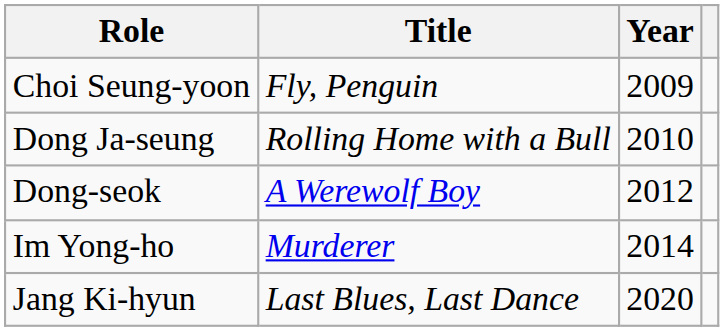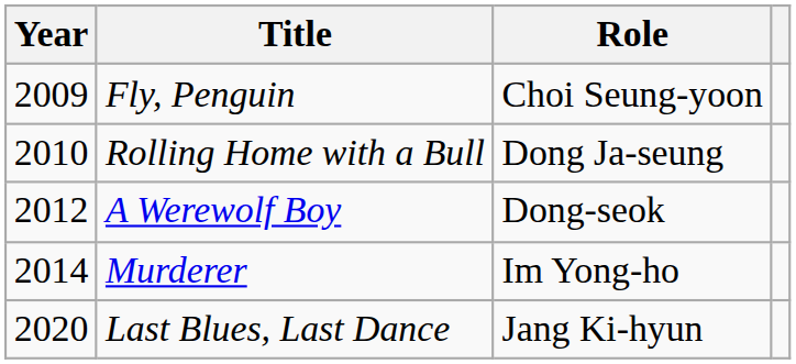 <table class="wikitable sortable">
 <tr>
+<th>Year</th>
+<th>Title</th>
 <th>Role</th>
-<th>Title</th>
-<th>Year</th>
 <th></th>
 </tr>
 <tr>
+<td>2009</td>
+<td><em>Fly, Penguin</em></td>
 <td>Choi Seung-yoon</td>
-<td><em>Fly, Penguin</em></td>
-<td>2009</td>
 <td></td>
 </tr>
 <tr>
+<td>2010</td>
+<td><em>Rolling Home with a Bull</em></td>
 <td>Dong Ja-seung</td>
-<td><em>Rolling Home with a Bull</em></td>
-<td>2010</td>
 <td></td>
 </tr>
 <tr>
+<td>2012</td>
+<td><em><a href='#'>A Werewolf Boy</a></em></td>
 <td>Dong-seok</td>
-<td><em><a href='#'>A Werewolf Boy</a></em></td>
-<td>2012</td>
 <td></td>
 </tr>
 <tr>
+<td>2014</td>
+<td><em><a href='#'>Murderer</a></em></td>
 <td>Im Yong-ho</td>
-<td><em><a href='#'>Murderer</a></em></td>
-<td>2014</td>
 <td></td>
 </tr>
 <tr>
+<td>2020</td>
+<td><em>Last Blues, Last Dance</em></td>
 <td>Jang Ki-hyun</td>
-<td><em>Last Blues, Last Dance</em></td>
-<td>2020</td>
 <td></td>
 </tr>
 </table>
